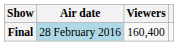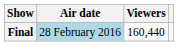 <table class="wikitable plainrowheaders sortable" style="text-align:center">
 <tr>
 <th scope="col" class="unsortable">Show</th>
 <th scope="col">Air date</th>
 <th scope="col">Viewers</th>
 <th></th>
 </tr>
 <tr>
 <th scope="row">Final</th>
 <td style="background: lightblue;">28 February 2016</td>
-<td>160,400</td>
+<td>160,440</td>
 <td></td>
 </tr>
 </table>
